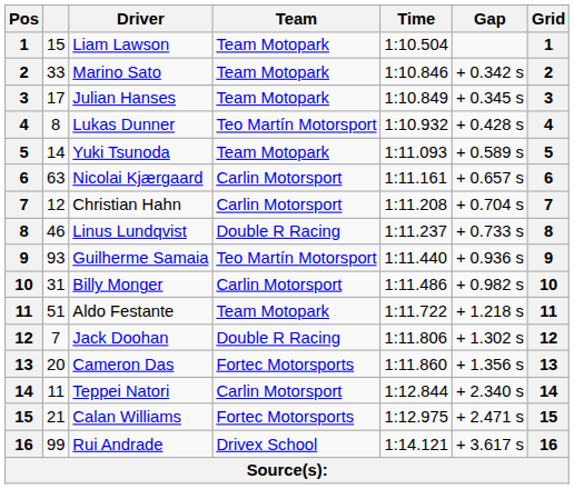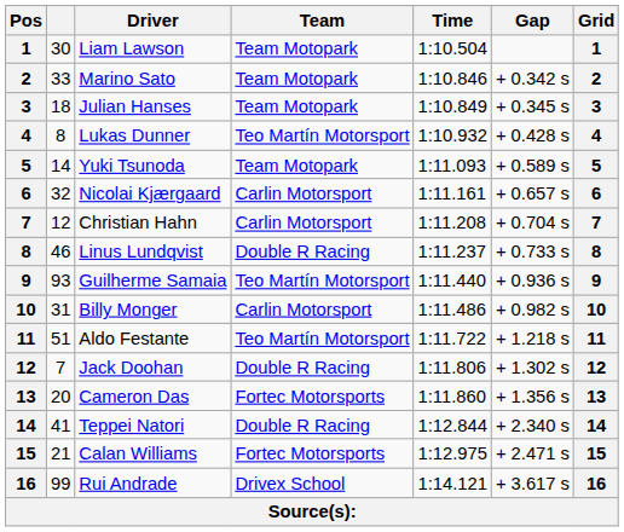 <table class="wikitable" style="font-size: 87%;">
 <tr>
 <th>Pos</th>
 <th></th>
 <th>Driver</th>
 <th>Team</th>
 <th>Time</th>
 <th>Gap</th>
 <th>Grid</th>
 </tr>
 <tr>
 <th>1</th>
-<td align="center">15</td>
+<td align="center">30</td>
 <td> <a href='#'>Liam Lawson</a></td>
 <td><a href='#'>Team Motopark</a></td>
 <td>1:10.504</td>
 <td></td>
 <th>1</th>
 </tr>
 <tr>
 <th>2</th>
 <td align="center">33</td>
 <td> <a href='#'>Marino Sato</a></td>
 <td><a href='#'>Team Motopark</a></td>
 <td>1:10.846</td>
 <td>+ 0.342 s</td>
 <th>2</th>
 </tr>
 <tr>
 <th>3</th>
-<td align="center">17</td>
+<td align="center">18</td>
 <td> <a href='#'>Julian Hanses</a></td>
 <td><a href='#'>Team Motopark</a></td>
 <td>1:10.849</td>
 <td>+ 0.345 s</td>
 <th>3</th>
 </tr>
 <tr>
 <th>4</th>
 <td align="center">8</td>
 <td> <a href='#'>Lukas Dunner</a></td>
 <td><a href='#'>Teo Martín Motorsport</a></td>
 <td>1:10.932</td>
 <td>+ 0.428 s</td>
 <th>4</th>
 </tr>
 <tr>
 <th>5</th>
 <td align="center">14</td>
 <td> <a href='#'>Yuki Tsunoda</a></td>
 <td><a href='#'>Team Motopark</a></td>
 <td>1:11.093</td>
 <td>+ 0.589 s</td>
 <th>5</th>
 </tr>
 <tr>
 <th>6</th>
-<td align="center">63</td>
+<td align="center">32</td>
 <td> <a href='#'>Nicolai Kjærgaard</a></td>
 <td><a href='#'>Carlin Motorsport</a></td>
 <td>1:11.161</td>
 <td>+ 0.657 s</td>
 <th>6</th>
 </tr>
 <tr>
 <th>7</th>
 <td align="center">12</td>
 <td> Christian Hahn</td>
 <td><a href='#'>Carlin Motorsport</a></td>
 <td>1:11.208</td>
 <td>+ 0.704 s</td>
 <th>7</th>
 </tr>
 <tr>
 <th>8</th>
 <td align="center">46</td>
 <td> <a href='#'>Linus Lundqvist</a></td>
 <td><a href='#'>Double R Racing</a></td>
 <td>1:11.237</td>
 <td>+ 0.733 s</td>
 <th>8</th>
 </tr>
 <tr>
 <th>9</th>
 <td align="center">93</td>
 <td> <a href='#'>Guilherme Samaia</a></td>
 <td><a href='#'>Teo Martín Motorsport</a></td>
 <td>1:11.440</td>
 <td>+ 0.936 s</td>
 <th>9</th>
 </tr>
 <tr>
 <th>10</th>
 <td align="center">31</td>
 <td> <a href='#'>Billy Monger</a></td>
 <td><a href='#'>Carlin Motorsport</a></td>
 <td>1:11.486</td>
 <td>+ 0.982 s</td>
 <th>10</th>
 </tr>
 <tr>
 <th>11</th>
 <td align="center">51</td>
 <td> Aldo Festante</td>
-<td><a href='#'>Team Motopark</a></td>
+<td><a href='#'>Teo Martín Motorsport</a></td>
 <td>1:11.722</td>
 <td>+ 1.218 s</td>
 <th>11</th>
 </tr>
 <tr>
 <th>12</th>
 <td align="center">7</td>
 <td> <a href='#'>Jack Doohan</a></td>
 <td><a href='#'>Double R Racing</a></td>
 <td>1:11.806</td>
 <td>+ 1.302 s</td>
 <th>12</th>
 </tr>
 <tr>
 <th>13</th>
 <td align="center">20</td>
 <td> <a href='#'>Cameron Das</a></td>
 <td><a href='#'>Fortec Motorsports</a></td>
 <td>1:11.860</td>
 <td>+ 1.356 s</td>
 <th>13</th>
 </tr>
 <tr>
 <th>14</th>
-<td align="center">11</td>
+<td align="center">41</td>
 <td> <a href='#'>Teppei Natori</a></td>
-<td><a href='#'>Carlin Motorsport</a></td>
+<td><a href='#'>Double R Racing</a></td>
 <td>1:12.844</td>
 <td>+ 2.340 s</td>
 <th>14</th>
 </tr>
 <tr>
 <th>15</th>
 <td align="center">21</td>
 <td> <a href='#'>Calan Williams</a></td>
 <td><a href='#'>Fortec Motorsports</a></td>
 <td>1:12.975</td>
 <td>+ 2.471 s</td>
 <th>15</th>
 </tr>
 <tr>
 <th>16</th>
 <td align="center">99</td>
 <td> <a href='#'>Rui Andrade</a></td>
 <td><a href='#'>Drivex School</a></td>
 <td>1:14.121</td>
 <td>+ 3.617 s</td>
 <th>16</th>
 </tr>
 <tr>
 <th colspan=7>Source(s):</th>
 </tr>
 </table>
